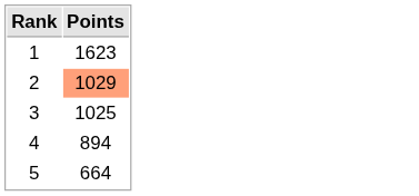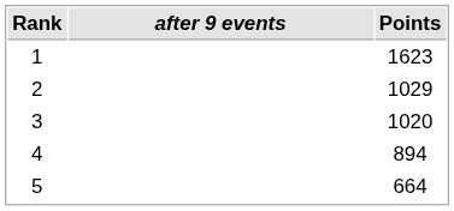 <table cellspacing="1" cellpadding="3" style="border:1px solid #aaa; font-size:86%;">
 <tr style="background:#e4e4e4;">
 <th style="border-bottom:1px solid #aaa; width:10px;">Rank</th>
+<th style="border-bottom:1px solid #aaa; width:200px;"><em>after 9 events</em></th>
 <th style="border-bottom:1px solid #aaa; width:20px;">Points</th>
 </tr>
 <tr>
 <td align=center>1</td>
+<td></td>
 <td align=center>1623</td>
 </tr>
 <tr>
 <td align=center>2</td>
-<td align=center style="background: lightsalmon;">1029</td>
+<td></td>
+<td align=center>1029</td>
 </tr>
 <tr>
 <td align=center>3</td>
-<td align=center>1025</td>
+<td></td>
+<td align=center>1020</td>
 </tr>
 <tr>
 <td align=center>4</td>
+<td></td>
 <td align=center>894</td>
 </tr>
 <tr>
 <td align=center>5</td>
+<td></td>
 <td align=center>664</td>
 </tr>
 </table>
